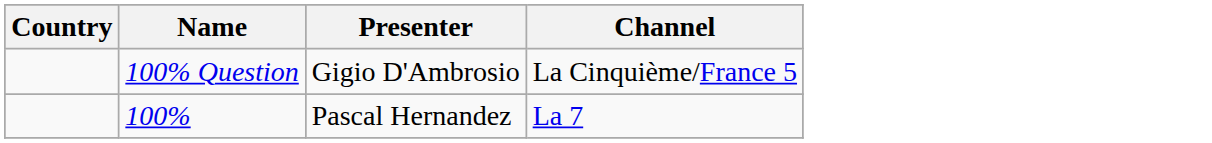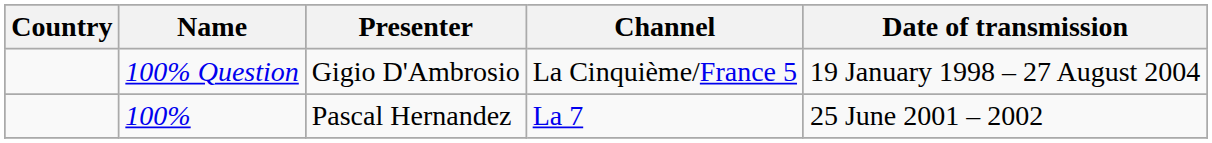 <table class="wikitable">
 <tr>
 <th>Country</th>
 <th>Name</th>
 <th>Presenter</th>
 <th>Channel</th>
+<th>Date of transmission</th>
 </tr>
 <tr>
 <td></td>
 <td><em><a href='#'>100% Question</a></em></td>
 <td>Gigio D'Ambrosio</td>
 <td>La Cinquième/<a href='#'>France 5</a></td>
+<td>19 January 1998 – 27 August 2004</td>
 </tr>
 <tr>
 <td></td>
 <td><em><a href='#'>100%</a></em></td>
 <td>Pascal Hernandez</td>
 <td><a href='#'>La 7</a></td>
+<td>25 June 2001 – 2002</td>
 </tr>
 </table>
